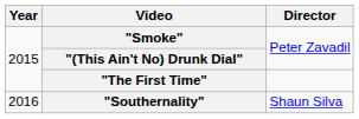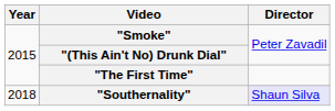 <table class="wikitable plainrowheaders">
 <tr>
 <th>Year</th>
 <th style="width:16em;">Video</th>
 <th>Director</th>
 </tr>
 <tr>
 <td rowspan="3">2015</td>
 <th scope="row">"Smoke"</th>
 <td rowspan="2"><a href='#'>Peter Zavadil</a></td>
 </tr>
 <tr>
 <th scope="row">"(This Ain't No) Drunk Dial"</th>
 </tr>
 <tr>
 <th scope="row">"The First Time"</th>
 <td></td>
 </tr>
 <tr>
-<td>2016</td>
+<td>2018</td>
 <th scope="row">"Southernality"</th>
-<td><a href='#'>Shaun Silva</a></td>
+<td style="background: lavender;"><a href='#'>Shaun Silva</a></td>
 </tr>
 </table>
